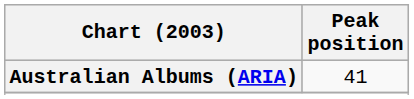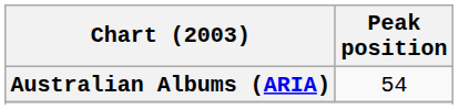 <table class="wikitable plainrowheaders sortable" style="text-align:center;">
 <tr>
 <th scope="col">Chart (2003)</th>
 <th scope="col">Peak<br>position</th>
 </tr>
 <tr>
 <th scope="row">Australian Albums (<a href='#'>ARIA</a>)</th>
-<td>41</td>
+<td>54</td>
 </tr>
 <tr>
 </tr>
 <tr>
 </tr>
 <tr>
 </tr>
 <tr>
 </tr>
 <tr>
 </tr>
 </table>
